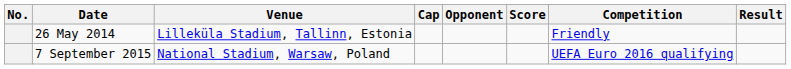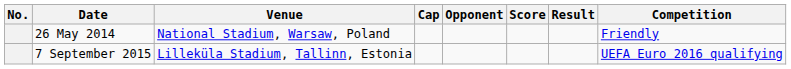 <table class="wikitable sortable">
 <tr>
 <th scope=col>No.</th>
 <th scope=col data-sort-type=date>Date</th>
 <th scope=col>Venue</th>
 <th scope=col>Cap</th>
 <th scope=col>Opponent</th>
 <th scope=col>Score</th>
+<th scope=col>Result</th>
 <th scope=col>Competition</th>
-<th scope=col>Result</th>
 </tr>
 <tr>
 <th scope=row></th>
 <td>26 May 2014</td>
+<td><a href='#'>National Stadium</a>, <a href='#'>Warsaw</a>, Poland</td>
+<td></td>
+<td></td>
+<td></td>
+<td></td>
+<td><a href='#'>Friendly</a></td>
+</tr>
+<tr>
+<th scope=row></th>
+<td>7 September 2015</td>
 <td><a href='#'>Lilleküla Stadium</a>, <a href='#'>Tallinn</a>, Estonia</td>
 <td></td>
 <td></td>
 <td></td>
-<td><a href='#'>Friendly</a></td>
-<td></td>
-</tr>
-<tr>
-<th scope=row></th>
-<td>7 September 2015</td>
-<td><a href='#'>National Stadium</a>, <a href='#'>Warsaw</a>, Poland</td>
-<td></td>
-<td></td>
 <td></td>
 <td><a href='#'>UEFA Euro 2016 qualifying</a></td>
-<td></td>
 </tr>
 </table>
